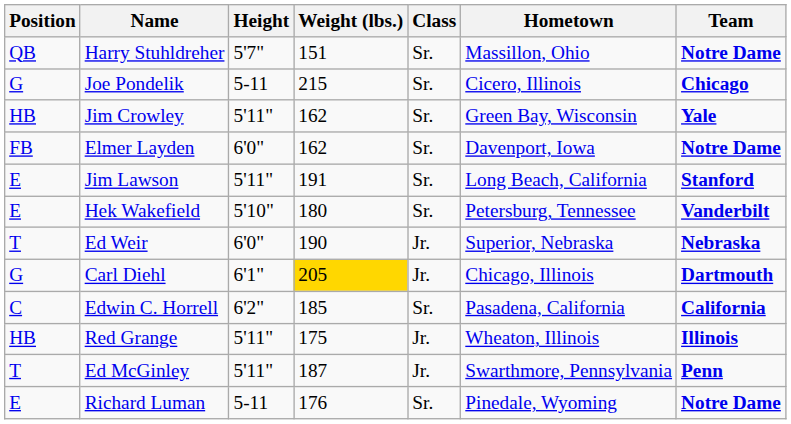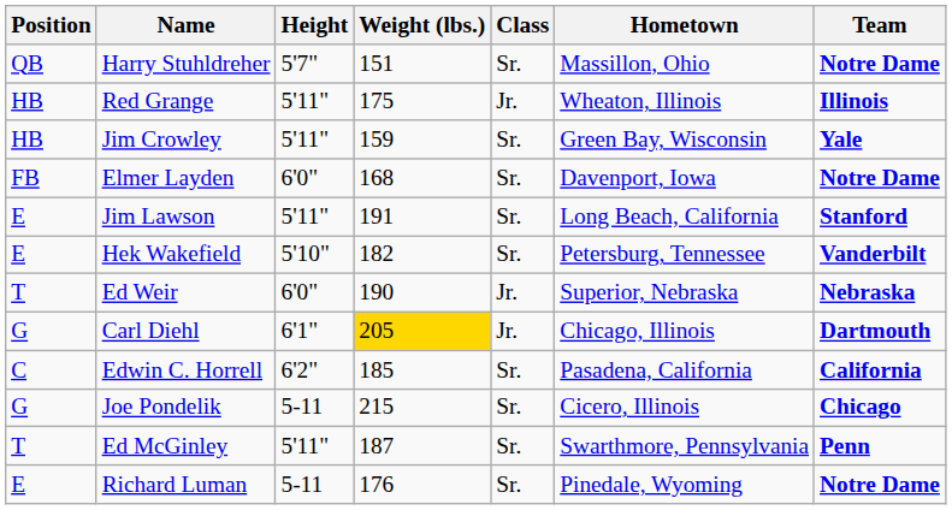 <table class="wikitable" style="font-size: 90%">
 <tr>
 <th>Position</th>
 <th>Name</th>
 <th>Height</th>
 <th>Weight (lbs.)</th>
 <th>Class</th>
 <th>Hometown</th>
 <th>Team</th>
 </tr>
 <tr>
 <td><a href='#'>QB</a></td>
 <td><a href='#'>Harry Stuhldreher</a></td>
 <td>5'7"</td>
 <td>151</td>
 <td>Sr.</td>
 <td><a href='#'>Massillon, Ohio</a></td>
 <td><strong><a href='#'>Notre Dame</a></strong></td>
 </tr>
 <tr>
-<td><a href='#'>G</a></td>
-<td><a href='#'>Joe Pondelik</a></td>
-<td>5-11</td>
-<td>215</td>
-<td>Sr.</td>
-<td><a href='#'>Cicero, Illinois</a></td>
-<td><strong><a href='#'>Chicago</a></strong></td>
+<td><a href='#'>HB</a></td>
+<td><a href='#'>Red Grange</a></td>
+<td>5'11"</td>
+<td>175</td>
+<td>Jr.</td>
+<td><a href='#'>Wheaton, Illinois</a></td>
+<td><strong><a href='#'>Illinois</a></strong></td>
 </tr>
 <tr>
 <td><a href='#'>HB</a></td>
 <td><a href='#'>Jim Crowley</a></td>
 <td>5'11"</td>
-<td>162</td>
+<td>159</td>
 <td>Sr.</td>
 <td><a href='#'>Green Bay, Wisconsin</a></td>
 <td><strong><a href='#'>Yale</a></strong></td>
 </tr>
 <tr>
 <td><a href='#'>FB</a></td>
 <td><a href='#'>Elmer Layden</a></td>
 <td>6'0"</td>
-<td>162</td>
+<td>168</td>
 <td>Sr.</td>
 <td><a href='#'>Davenport, Iowa</a></td>
 <td><strong><a href='#'>Notre Dame</a></strong></td>
 </tr>
 <tr>
 <td><a href='#'>E</a></td>
 <td><a href='#'>Jim Lawson</a></td>
 <td>5'11"</td>
 <td>191</td>
 <td>Sr.</td>
 <td><a href='#'>Long Beach, California</a></td>
 <td><strong><a href='#'>Stanford</a></strong></td>
 </tr>
 <tr>
 <td><a href='#'>E</a></td>
 <td><a href='#'>Hek Wakefield</a></td>
 <td>5'10"</td>
-<td>180</td>
+<td>182</td>
 <td>Sr.</td>
 <td><a href='#'>Petersburg, Tennessee</a></td>
 <td><strong><a href='#'>Vanderbilt</a></strong></td>
 </tr>
 <tr>
 <td><a href='#'>T</a></td>
 <td><a href='#'>Ed Weir</a></td>
 <td>6'0"</td>
 <td>190</td>
 <td>Jr.</td>
 <td><a href='#'>Superior, Nebraska</a></td>
 <td><strong><a href='#'>Nebraska</a></strong></td>
 </tr>
 <tr>
 <td><a href='#'>G</a></td>
 <td><a href='#'>Carl Diehl</a></td>
 <td>6'1"</td>
 <td style="background: gold;">205</td>
 <td>Jr.</td>
 <td><a href='#'>Chicago, Illinois</a></td>
 <td><strong><a href='#'>Dartmouth</a></strong></td>
 </tr>
 <tr>
 <td><a href='#'>C</a></td>
 <td><a href='#'>Edwin C. Horrell</a></td>
 <td>6'2"</td>
 <td>185</td>
 <td>Sr.</td>
 <td><a href='#'>Pasadena, California</a></td>
 <td><strong><a href='#'>California</a></strong></td>
 </tr>
 <tr>
-<td><a href='#'>HB</a></td>
-<td><a href='#'>Red Grange</a></td>
-<td>5'11"</td>
-<td>175</td>
-<td>Jr.</td>
-<td><a href='#'>Wheaton, Illinois</a></td>
-<td><strong><a href='#'>Illinois</a></strong></td>
+<td><a href='#'>G</a></td>
+<td><a href='#'>Joe Pondelik</a></td>
+<td>5-11</td>
+<td>215</td>
+<td>Sr.</td>
+<td><a href='#'>Cicero, Illinois</a></td>
+<td><strong><a href='#'>Chicago</a></strong></td>
 </tr>
 <tr>
 <td><a href='#'>T</a></td>
 <td><a href='#'>Ed McGinley</a></td>
 <td>5'11"</td>
 <td>187</td>
-<td>Jr.</td>
+<td>Sr.</td>
 <td><a href='#'>Swarthmore, Pennsylvania</a></td>
 <td><strong><a href='#'>Penn</a></strong></td>
 </tr>
 <tr>
 <td><a href='#'>E</a></td>
 <td><a href='#'>Richard Luman</a></td>
 <td>5-11</td>
 <td>176</td>
 <td>Sr.</td>
 <td><a href='#'>Pinedale, Wyoming</a></td>
 <td><strong><a href='#'>Notre Dame</a></strong></td>
 </tr>
 </table>
